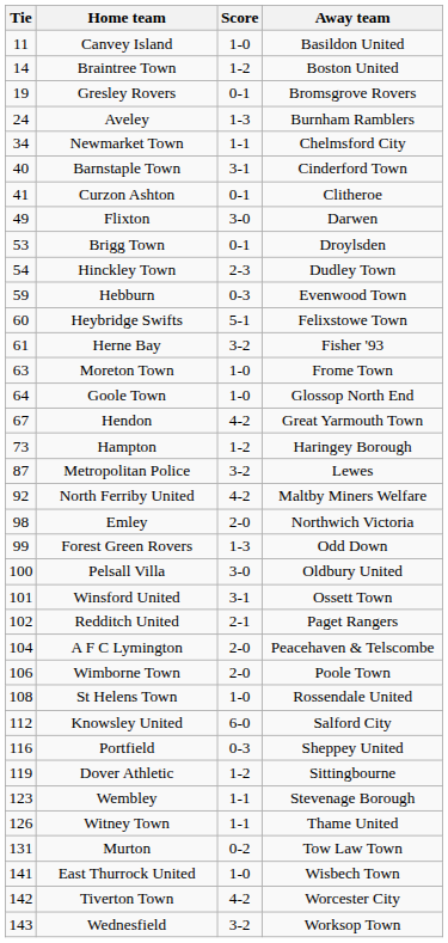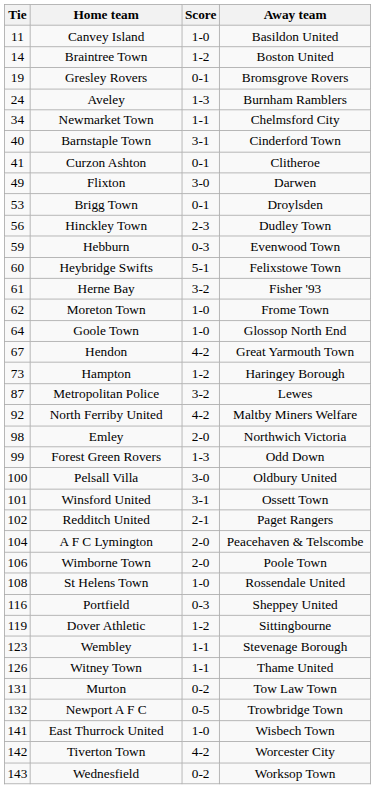 <table class="wikitable" style="text-align:center;">
 <tr>
 <th width=20>Tie</th>
 <th width=175>Home team</th>
 <th width=20>Score</th>
 <th width=175>Away team</th>
 </tr>
 <tr>
 <td>11</td>
 <td>Canvey Island</td>
 <td>1-0</td>
 <td>Basildon United</td>
 </tr>
 <tr>
 <td>14</td>
 <td>Braintree Town</td>
 <td>1-2</td>
 <td>Boston United</td>
 </tr>
 <tr>
 <td>19</td>
 <td>Gresley Rovers</td>
 <td>0-1</td>
 <td>Bromsgrove Rovers</td>
 </tr>
 <tr>
 <td>24</td>
 <td>Aveley</td>
 <td>1-3</td>
 <td>Burnham Ramblers</td>
 </tr>
 <tr>
 <td>34</td>
 <td>Newmarket Town</td>
 <td>1-1</td>
 <td>Chelmsford City</td>
 </tr>
 <tr>
 <td>40</td>
 <td>Barnstaple Town</td>
 <td>3-1</td>
 <td>Cinderford Town</td>
 </tr>
 <tr>
 <td>41</td>
 <td>Curzon Ashton</td>
 <td>0-1</td>
 <td>Clitheroe</td>
 </tr>
 <tr>
 <td>49</td>
 <td>Flixton</td>
 <td>3-0</td>
 <td>Darwen</td>
 </tr>
 <tr>
 <td>53</td>
 <td>Brigg Town</td>
 <td>0-1</td>
 <td>Droylsden</td>
 </tr>
 <tr>
-<td>54</td>
+<td>56</td>
 <td>Hinckley Town</td>
 <td>2-3</td>
 <td>Dudley Town</td>
 </tr>
 <tr>
 <td>59</td>
 <td>Hebburn</td>
 <td>0-3</td>
 <td>Evenwood Town</td>
 </tr>
 <tr>
 <td>60</td>
 <td>Heybridge Swifts</td>
 <td>5-1</td>
 <td>Felixstowe Town</td>
 </tr>
 <tr>
 <td>61</td>
 <td>Herne Bay</td>
 <td>3-2</td>
 <td>Fisher '93</td>
 </tr>
 <tr>
-<td>63</td>
+<td>62</td>
 <td>Moreton Town</td>
 <td>1-0</td>
 <td>Frome Town</td>
 </tr>
 <tr>
 <td>64</td>
 <td>Goole Town</td>
 <td>1-0</td>
 <td>Glossop North End</td>
 </tr>
 <tr>
 <td>67</td>
 <td>Hendon</td>
 <td>4-2</td>
 <td>Great Yarmouth Town</td>
 </tr>
 <tr>
 <td>73</td>
 <td>Hampton</td>
 <td>1-2</td>
 <td>Haringey Borough</td>
 </tr>
 <tr>
 <td>87</td>
 <td>Metropolitan Police</td>
 <td>3-2</td>
 <td>Lewes</td>
 </tr>
 <tr>
 <td>92</td>
 <td>North Ferriby United</td>
 <td>4-2</td>
 <td>Maltby Miners Welfare</td>
 </tr>
 <tr>
 <td>98</td>
 <td>Emley</td>
 <td>2-0</td>
 <td>Northwich Victoria</td>
 </tr>
 <tr>
 <td>99</td>
 <td>Forest Green Rovers</td>
 <td>1-3</td>
 <td>Odd Down</td>
 </tr>
 <tr>
 <td>100</td>
 <td>Pelsall Villa</td>
 <td>3-0</td>
 <td>Oldbury United</td>
 </tr>
 <tr>
 <td>101</td>
 <td>Winsford United</td>
 <td>3-1</td>
 <td>Ossett Town</td>
 </tr>
 <tr>
 <td>102</td>
 <td>Redditch United</td>
 <td>2-1</td>
 <td>Paget Rangers</td>
 </tr>
 <tr>
 <td>104</td>
 <td>A F C Lymington</td>
 <td>2-0</td>
 <td>Peacehaven & Telscombe</td>
 </tr>
 <tr>
 <td>106</td>
 <td>Wimborne Town</td>
 <td>2-0</td>
 <td>Poole Town</td>
 </tr>
 <tr>
 <td>108</td>
 <td>St Helens Town</td>
 <td>1-0</td>
 <td>Rossendale United</td>
 </tr>
 <tr>
-<td>112</td>
-<td>Knowsley United</td>
-<td>6-0</td>
-<td>Salford City</td>
-</tr>
-<tr>
 <td>116</td>
 <td>Portfield</td>
 <td>0-3</td>
 <td>Sheppey United</td>
 </tr>
 <tr>
 <td>119</td>
 <td>Dover Athletic</td>
 <td>1-2</td>
 <td>Sittingbourne</td>
 </tr>
 <tr>
 <td>123</td>
 <td>Wembley</td>
 <td>1-1</td>
 <td>Stevenage Borough</td>
 </tr>
 <tr>
 <td>126</td>
 <td>Witney Town</td>
 <td>1-1</td>
 <td>Thame United</td>
 </tr>
 <tr>
 <td>131</td>
 <td>Murton</td>
 <td>0-2</td>
 <td>Tow Law Town</td>
 </tr>
 <tr>
+<td>132</td>
+<td>Newport A F C</td>
+<td>0-5</td>
+<td>Trowbridge Town</td>
+</tr>
+<tr>
 <td>141</td>
 <td>East Thurrock United</td>
 <td>1-0</td>
 <td>Wisbech Town</td>
 </tr>
 <tr>
 <td>142</td>
 <td>Tiverton Town</td>
 <td>4-2</td>
 <td>Worcester City</td>
 </tr>
 <tr>
 <td>143</td>
 <td>Wednesfield</td>
-<td>3-2</td>
+<td>0-2</td>
 <td>Worksop Town</td>
 </tr>
 </table>
